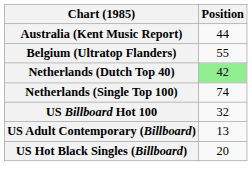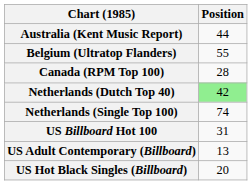 <table class="wikitable sortable plainrowheaders" style="text-align:center">
 <tr>
 <th scope="col">Chart (1985)</th>
 <th scope="col">Position</th>
 </tr>
 <tr>
 <th scope="row">Australia (Kent Music Report)</th>
 <td>44</td>
 </tr>
 <tr>
 <th scope="row">Belgium (Ultratop Flanders)</th>
 <td>55</td>
 </tr>
 <tr>
+<th scope="row">Canada (RPM Top 100)</th>
+<td>28</td>
+</tr>
+<tr>
 <th scope="row">Netherlands (Dutch Top 40)</th>
 <td style="background: lightgreen;">42</td>
 </tr>
 <tr>
 <th scope="row">Netherlands (Single Top 100)</th>
 <td>74</td>
 </tr>
 <tr>
 <th scope="row">US <em>Billboard</em> Hot 100</th>
-<td>32</td>
+<td>31</td>
 </tr>
 <tr>
 <th scope="row">US Adult Contemporary (<em>Billboard</em>)</th>
 <td>13</td>
 </tr>
 <tr>
 <th scope="row">US Hot Black Singles (<em>Billboard</em>)</th>
 <td>20</td>
 </tr>
 </table>
